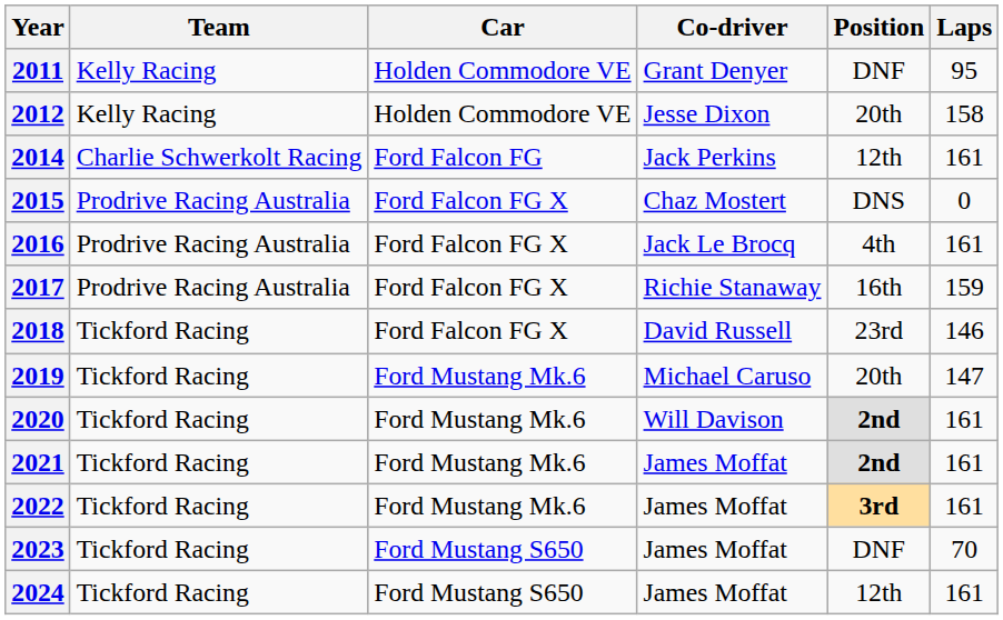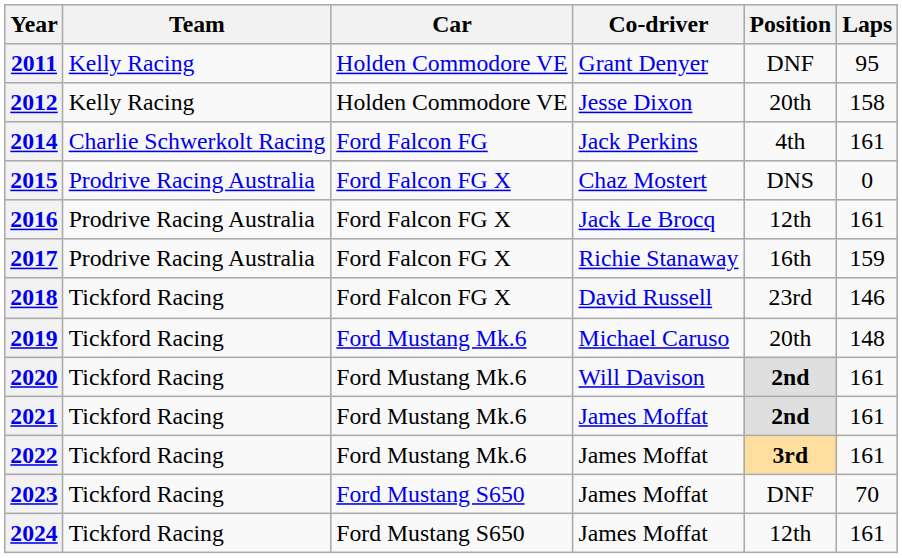 <table class="wikitable" style="font-size: 95%;">
 <tr>
 <th>Year</th>
 <th>Team</th>
 <th>Car</th>
 <th>Co-driver</th>
 <th>Position</th>
 <th>Laps</th>
 </tr>
 <tr>
 <th><a href='#'>2011</a></th>
 <td><a href='#'>Kelly Racing</a></td>
 <td><a href='#'>Holden Commodore VE</a></td>
 <td> <a href='#'>Grant Denyer</a></td>
 <td align=center>DNF</td>
 <td align=center>95</td>
 </tr>
 <tr>
 <th><a href='#'>2012</a></th>
 <td>Kelly Racing</td>
 <td>Holden Commodore VE</td>
 <td> <a href='#'>Jesse Dixon</a></td>
 <td align=center>20th</td>
 <td align=center>158</td>
 </tr>
 <tr>
 <th><a href='#'>2014</a></th>
 <td><a href='#'>Charlie Schwerkolt Racing</a></td>
 <td><a href='#'>Ford Falcon FG</a></td>
 <td> <a href='#'>Jack Perkins</a></td>
-<td align=center>12th</td>
+<td align=center>4th</td>
 <td align=center>161</td>
 </tr>
 <tr>
 <th><a href='#'>2015</a></th>
 <td><a href='#'>Prodrive Racing Australia</a></td>
 <td><a href='#'>Ford Falcon FG X</a></td>
 <td> <a href='#'>Chaz Mostert</a></td>
 <td align=center>DNS</td>
 <td align=center>0</td>
 </tr>
 <tr>
 <th><a href='#'>2016</a></th>
 <td>Prodrive Racing Australia</td>
 <td>Ford Falcon FG X</td>
 <td> <a href='#'>Jack Le Brocq</a></td>
-<td align=center>4th</td>
+<td align=center>12th</td>
 <td align=center>161</td>
 </tr>
 <tr>
 <th><a href='#'>2017</a></th>
 <td>Prodrive Racing Australia</td>
 <td>Ford Falcon FG X</td>
 <td> <a href='#'>Richie Stanaway</a></td>
 <td align=center>16th</td>
 <td align=center>159</td>
 </tr>
 <tr>
 <th><a href='#'>2018</a></th>
 <td>Tickford Racing</td>
 <td>Ford Falcon FG X</td>
 <td> <a href='#'>David Russell</a></td>
 <td align=center>23rd</td>
 <td align=center>146</td>
 </tr>
 <tr>
 <th><a href='#'>2019</a></th>
 <td>Tickford Racing</td>
 <td><a href='#'>Ford Mustang Mk.6</a></td>
 <td> <a href='#'>Michael Caruso</a></td>
 <td align=center>20th</td>
-<td align=center>147</td>
+<td align=center>148</td>
 </tr>
 <tr>
 <th><a href='#'>2020</a></th>
 <td>Tickford Racing</td>
 <td>Ford Mustang Mk.6</td>
 <td> <a href='#'>Will Davison</a></td>
 <td align=center style="background:#DFDFDF;"><strong>2nd</strong></td>
 <td align=center>161</td>
 </tr>
 <tr>
 <th><a href='#'>2021</a></th>
 <td>Tickford Racing</td>
 <td>Ford Mustang Mk.6</td>
 <td> <a href='#'>James Moffat</a></td>
 <td align=center style="background:#DFDFDF;"><strong>2nd</strong></td>
 <td align=center>161</td>
 </tr>
 <tr>
 <th><a href='#'>2022</a></th>
 <td>Tickford Racing</td>
 <td>Ford Mustang Mk.6</td>
 <td> James Moffat</td>
 <td align=center style="background:#FFDF9F;"><strong>3rd</strong></td>
 <td align=center>161</td>
 </tr>
 <tr>
 <th><a href='#'>2023</a></th>
 <td>Tickford Racing</td>
 <td><a href='#'>Ford Mustang S650</a></td>
 <td> James Moffat</td>
 <td align=center>DNF</td>
 <td align=center>70</td>
 </tr>
 <tr>
 <th><a href='#'>2024</a></th>
 <td>Tickford Racing</td>
 <td>Ford Mustang S650</td>
 <td> James Moffat</td>
 <td align=center>12th</td>
 <td align=center>161</td>
 </tr>
 </table>
